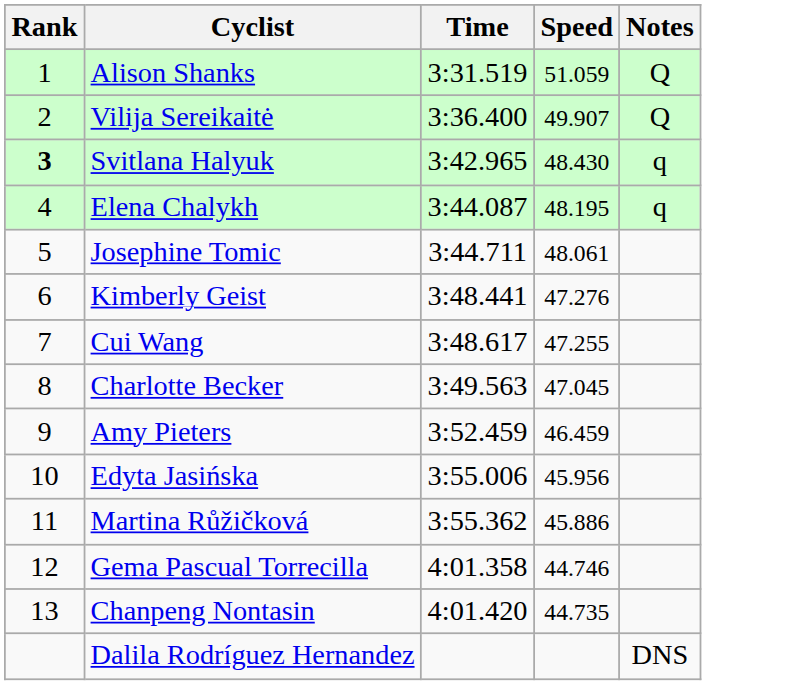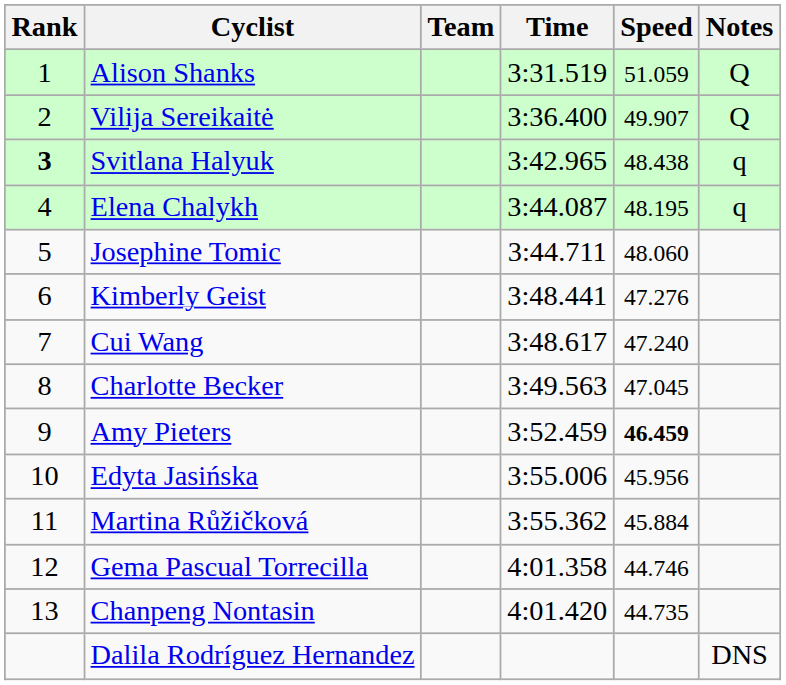 <table class="wikitable sortable" style="text-align:center;">
 <tr>
 <th>Rank</th>
 <th class="unsortable">Cyclist</th>
+<th>Team</th>
 <th>Time</th>
 <th>Speed</th>
 <th class="unsortable">Notes</th>
 </tr>
 <tr bgcolor=ccffcc>
 <td align=center>1</td>
 <td align=left><a href='#'>Alison Shanks</a></td>
+<td align=left></td>
 <td>3:31.519</td>
 <td><small>51.059</small></td>
 <td>Q</td>
 </tr>
 <tr bgcolor=ccffcc>
 <td align=center>2</td>
 <td align=left><a href='#'>Vilija Sereikaitė</a></td>
+<td align=left></td>
 <td>3:36.400</td>
 <td><small>49.907</small></td>
 <td>Q</td>
 </tr>
 <tr bgcolor=ccffcc>
 <td align=center><strong>3</strong></td>
 <td align=left><a href='#'>Svitlana Halyuk</a></td>
+<td align=left></td>
 <td>3:42.965</td>
-<td><small>48.430</small></td>
+<td><small>48.438</small></td>
 <td>q</td>
 </tr>
 <tr bgcolor=ccffcc>
 <td align=center>4</td>
 <td align=left><a href='#'>Elena Chalykh</a></td>
+<td align=left></td>
 <td>3:44.087</td>
 <td><small>48.195</small></td>
 <td>q</td>
 </tr>
 <tr>
 <td align=center>5</td>
 <td align=left><a href='#'>Josephine Tomic</a></td>
+<td align=left></td>
 <td>3:44.711</td>
-<td><small>48.061</small></td>
+<td><small>48.060</small></td>
 <td></td>
 </tr>
 <tr>
 <td align=center>6</td>
 <td align=left><a href='#'>Kimberly Geist</a></td>
+<td align=left></td>
 <td>3:48.441</td>
 <td><small>47.276</small></td>
 <td></td>
 </tr>
 <tr>
 <td align=center>7</td>
 <td align=left><a href='#'>Cui Wang</a></td>
+<td align=left></td>
 <td>3:48.617</td>
-<td><small>47.255</small></td>
+<td><small>47.240</small></td>
 <td></td>
 </tr>
 <tr>
 <td align=center>8</td>
 <td align=left><a href='#'>Charlotte Becker</a></td>
+<td align=left></td>
 <td>3:49.563</td>
 <td><small>47.045</small></td>
 <td></td>
 </tr>
 <tr>
 <td align=center>9</td>
 <td align=left><a href='#'>Amy Pieters</a></td>
+<td align=left></td>
 <td>3:52.459</td>
-<td><small>46.459</small></td>
+<td><strong><small>46.459</small></strong></td>
 <td></td>
 </tr>
 <tr>
 <td align=center>10</td>
 <td align=left><a href='#'>Edyta Jasińska</a></td>
+<td align=left></td>
 <td>3:55.006</td>
 <td><small>45.956</small></td>
 <td></td>
 </tr>
 <tr>
 <td align=center>11</td>
 <td align=left><a href='#'>Martina Růžičková</a></td>
+<td align=left></td>
 <td>3:55.362</td>
-<td><small>45.886</small></td>
+<td><small>45.884</small></td>
 <td></td>
 </tr>
 <tr>
 <td align=center>12</td>
 <td align=left><a href='#'>Gema Pascual Torrecilla</a></td>
+<td align=left></td>
 <td>4:01.358</td>
 <td><small>44.746</small></td>
 <td></td>
 </tr>
 <tr>
 <td align=center>13</td>
 <td align=left><a href='#'>Chanpeng Nontasin</a></td>
+<td align=left></td>
 <td>4:01.420</td>
 <td><small>44.735</small></td>
 <td></td>
 </tr>
 <tr>
 <td align=center></td>
 <td align=left><a href='#'>Dalila Rodríguez Hernandez</a></td>
+<td align=left></td>
 <td></td>
 <td></td>
 <td>DNS</td>
 </tr>
 </table>
